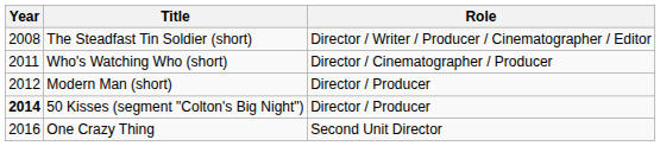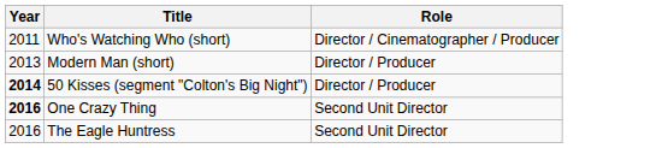 <table class="wikitable">
 <tr>
 <th>Year</th>
 <th>Title</th>
 <th>Role</th>
 </tr>
 <tr>
-<td>2008</td>
-<td>The Steadfast Tin Soldier (short)</td>
-<td>Director / Writer / Producer / Cinematographer / Editor</td>
-</tr>
-<tr>
 <td>2011</td>
 <td>Who's Watching Who (short)</td>
 <td>Director / Cinematographer / Producer</td>
 </tr>
 <tr>
-<td>2012</td>
+<td>2013</td>
 <td>Modern Man (short)</td>
 <td>Director / Producer</td>
 </tr>
 <tr>
 <td><strong>2014</strong></td>
 <td>50 Kisses (segment "Colton's Big Night")</td>
 <td>Director / Producer</td>
 </tr>
 <tr>
-<td>2016</td>
+<td><strong>2016</strong></td>
 <td>One Crazy Thing</td>
 <td>Second Unit Director</td>
 </tr>
+<tr>
+<td>2016</td>
+<td>The Eagle Huntress</td>
+<td>Second Unit Director</td>
+</tr>
 </table>
